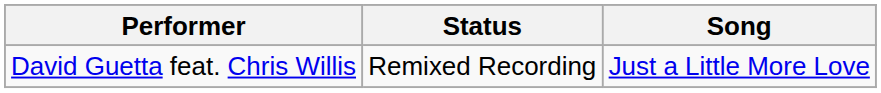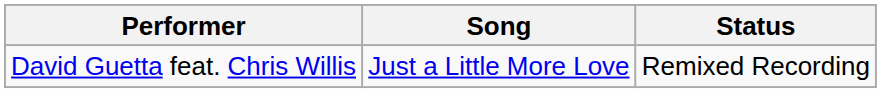 <table class="wikitable" style="font-size: 85%">
 <tr>
 <th>Performer</th>
+<th>Song</th>
 <th>Status</th>
-<th>Song</th>
 </tr>
 <tr>
 <td> <a href='#'>David Guetta</a> feat.  <a href='#'>Chris Willis</a></td>
+<td><a href='#'>Just a Little More Love</a></td>
 <td>Remixed Recording</td>
-<td><a href='#'>Just a Little More Love</a></td>
 </tr>
 </table>
